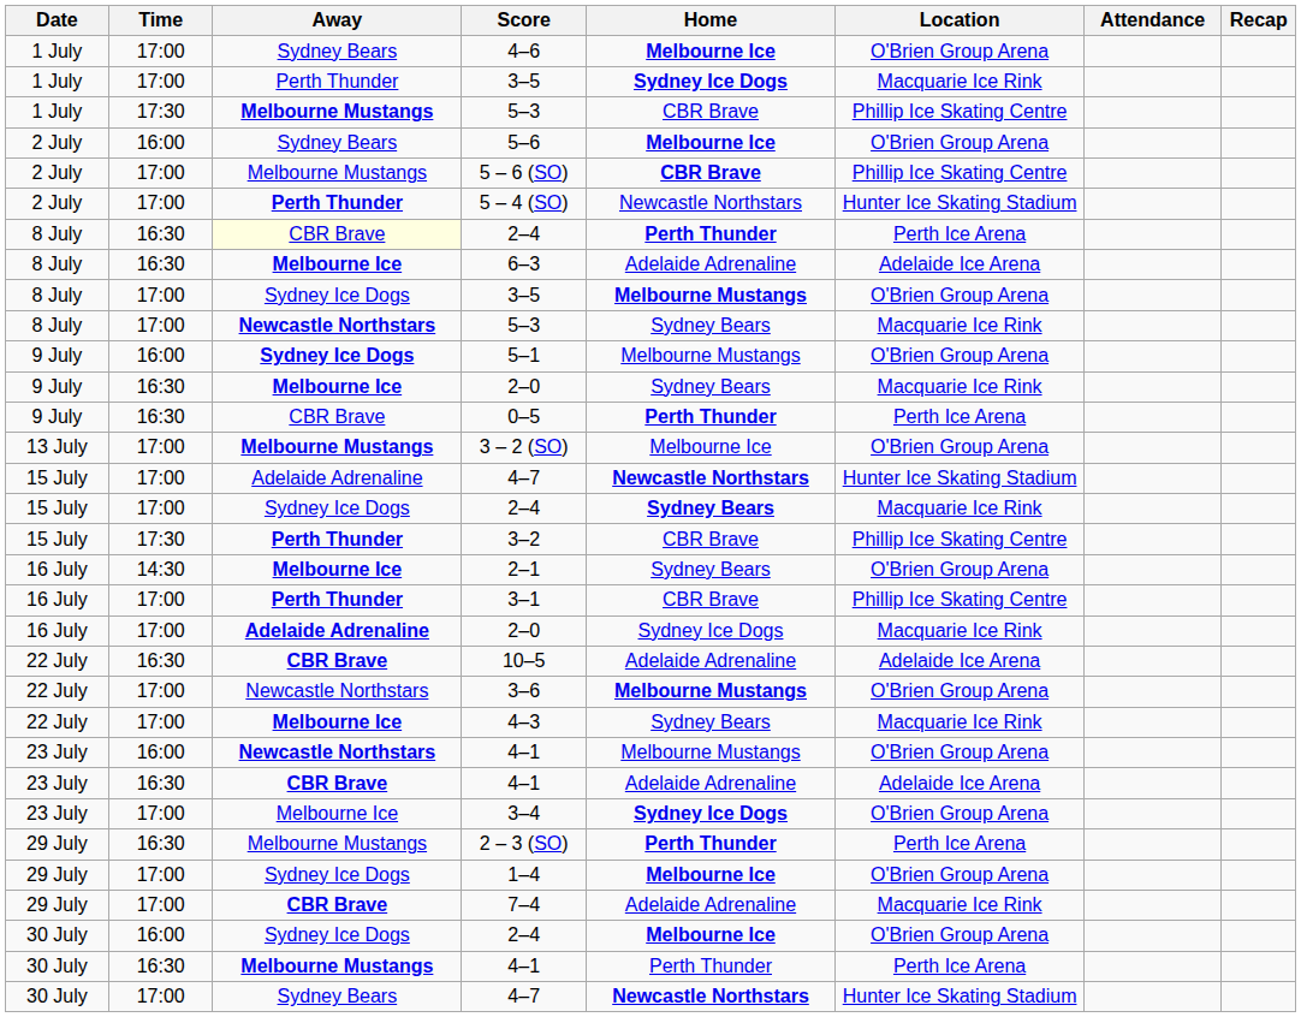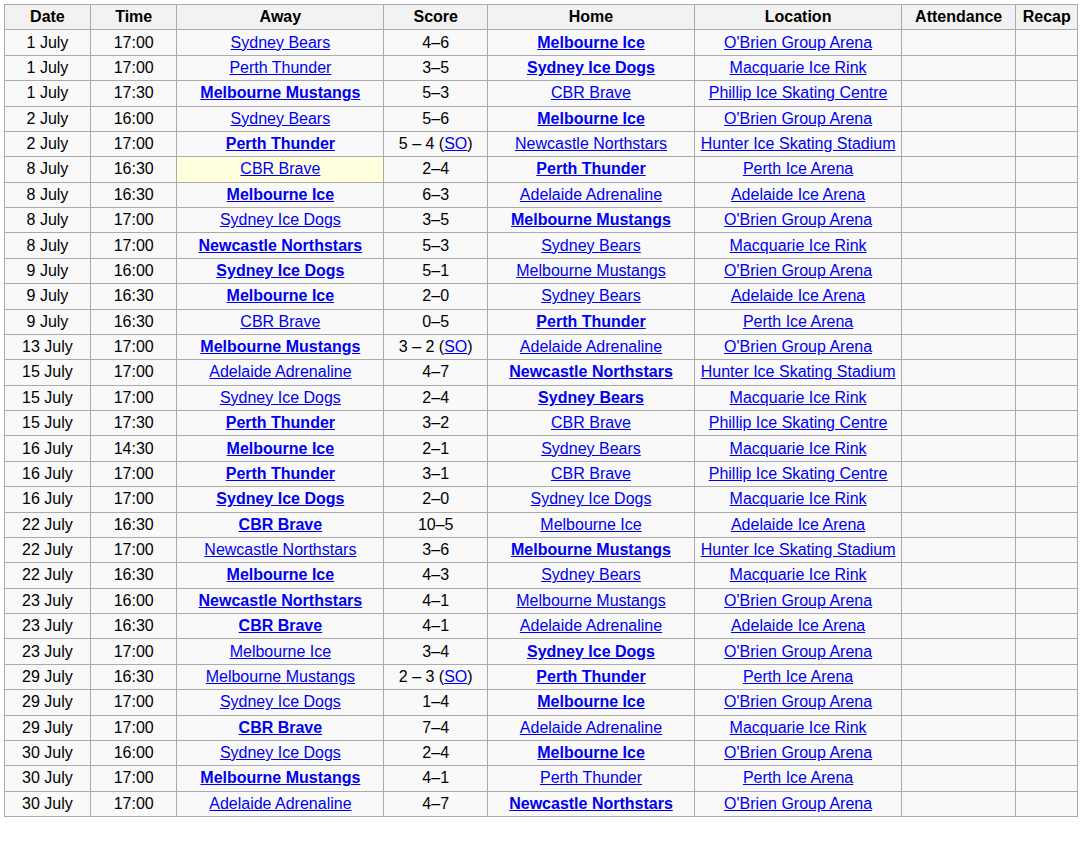 <table class="wikitable" width="85%" style="margin: 1em auto 1em auto">
 <tr>
 <th width="5%">Date</th>
 <th width="5%">Time</th>
 <th width="12%">Away</th>
 <th width="6%">Score</th>
 <th width="12%">Home</th>
 <th width="12%">Location</th>
 <th width="3%">Attendance</th>
 <th width="1%">Recap</th>
 </tr>
 <tr align="center">
 <td>1 July</td>
 <td>17:00</td>
 <td><a href='#'>Sydney Bears</a></td>
 <td>4–6</td>
 <td><strong><a href='#'>Melbourne Ice</a></strong></td>
 <td><a href='#'>O'Brien Group Arena</a></td>
 <td></td>
 <td></td>
 </tr>
 <tr align="center">
 <td>1 July</td>
 <td>17:00</td>
 <td><a href='#'>Perth Thunder</a></td>
 <td>3–5</td>
 <td><strong><a href='#'>Sydney Ice Dogs</a></strong></td>
 <td><a href='#'>Macquarie Ice Rink</a></td>
 <td></td>
 <td></td>
 </tr>
 <tr align="center">
 <td>1 July</td>
 <td>17:30</td>
 <td><strong><a href='#'>Melbourne Mustangs</a></strong></td>
 <td>5–3</td>
 <td><a href='#'>CBR Brave</a></td>
 <td><a href='#'>Phillip Ice Skating Centre</a></td>
 <td></td>
 <td></td>
 </tr>
 <tr align="center">
 <td>2 July</td>
 <td>16:00</td>
 <td><a href='#'>Sydney Bears</a></td>
 <td>5–6</td>
 <td><strong><a href='#'>Melbourne Ice</a></strong></td>
 <td><a href='#'>O'Brien Group Arena</a></td>
-<td></td>
-<td></td>
-</tr>
-<tr align="center">
-<td>2 July</td>
-<td>17:00</td>
-<td><a href='#'>Melbourne Mustangs</a></td>
-<td>5 – 6 (<a href='#'>SO</a>)</td>
-<td><strong><a href='#'>CBR Brave</a></strong></td>
-<td><a href='#'>Phillip Ice Skating Centre</a></td>
 <td></td>
 <td></td>
 </tr>
 <tr align="center">
 <td>2 July</td>
 <td>17:00</td>
 <td><strong><a href='#'>Perth Thunder</a></strong></td>
 <td>5 – 4 (<a href='#'>SO</a>)</td>
 <td><a href='#'>Newcastle Northstars</a></td>
 <td><a href='#'>Hunter Ice Skating Stadium</a></td>
 <td></td>
 <td></td>
 </tr>
 <tr align="center">
 <td>8 July</td>
 <td>16:30</td>
 <td style="background: lightyellow;"><a href='#'>CBR Brave</a></td>
 <td>2–4</td>
 <td><strong><a href='#'>Perth Thunder</a></strong></td>
 <td><a href='#'>Perth Ice Arena</a></td>
 <td></td>
 <td></td>
 </tr>
 <tr align="center">
 <td>8 July</td>
 <td>16:30</td>
 <td><strong><a href='#'>Melbourne Ice</a></strong></td>
 <td>6–3</td>
 <td><a href='#'>Adelaide Adrenaline</a></td>
 <td><a href='#'>Adelaide Ice Arena</a></td>
 <td></td>
 <td></td>
 </tr>
 <tr align="center">
 <td>8 July</td>
 <td>17:00</td>
 <td><a href='#'>Sydney Ice Dogs</a></td>
 <td>3–5</td>
 <td><strong><a href='#'>Melbourne Mustangs</a></strong></td>
 <td><a href='#'>O'Brien Group Arena</a></td>
 <td></td>
 <td></td>
 </tr>
 <tr align="center">
 <td>8 July</td>
 <td>17:00</td>
 <td><strong><a href='#'>Newcastle Northstars</a></strong></td>
 <td>5–3</td>
 <td><a href='#'>Sydney Bears</a></td>
 <td><a href='#'>Macquarie Ice Rink</a></td>
 <td></td>
 <td></td>
 </tr>
 <tr align="center">
 <td>9 July</td>
 <td>16:00</td>
 <td><strong><a href='#'>Sydney Ice Dogs</a></strong></td>
 <td>5–1</td>
 <td><a href='#'>Melbourne Mustangs</a></td>
 <td><a href='#'>O'Brien Group Arena</a></td>
 <td></td>
 <td></td>
 </tr>
 <tr align="center">
 <td>9 July</td>
 <td>16:30</td>
 <td><strong><a href='#'>Melbourne Ice</a></strong></td>
 <td>2–0</td>
 <td><a href='#'>Sydney Bears</a></td>
-<td><a href='#'>Macquarie Ice Rink</a></td>
+<td><a href='#'>Adelaide Ice Arena</a></td>
 <td></td>
 <td></td>
 </tr>
 <tr align="center">
 <td>9 July</td>
 <td>16:30</td>
 <td><a href='#'>CBR Brave</a></td>
 <td>0–5</td>
 <td><strong><a href='#'>Perth Thunder</a></strong></td>
 <td><a href='#'>Perth Ice Arena</a></td>
 <td></td>
 <td></td>
 </tr>
 <tr align="center">
 <td>13 July</td>
 <td>17:00</td>
 <td><strong><a href='#'>Melbourne Mustangs</a></strong></td>
 <td>3 – 2 (<a href='#'>SO</a>)</td>
-<td><a href='#'>Melbourne Ice</a></td>
+<td><a href='#'>Adelaide Adrenaline</a></td>
 <td><a href='#'>O'Brien Group Arena</a></td>
 <td></td>
 <td></td>
 </tr>
 <tr align="center">
 <td>15 July</td>
 <td>17:00</td>
 <td><a href='#'>Adelaide Adrenaline</a></td>
 <td>4–7</td>
 <td><strong><a href='#'>Newcastle Northstars</a></strong></td>
 <td><a href='#'>Hunter Ice Skating Stadium</a></td>
 <td></td>
 <td></td>
 </tr>
 <tr align="center">
 <td>15 July</td>
 <td>17:00</td>
 <td><a href='#'>Sydney Ice Dogs</a></td>
 <td>2–4</td>
 <td><strong><a href='#'>Sydney Bears</a></strong></td>
 <td><a href='#'>Macquarie Ice Rink</a></td>
 <td></td>
 <td></td>
 </tr>
 <tr align="center">
 <td>15 July</td>
 <td>17:30</td>
 <td><strong><a href='#'>Perth Thunder</a></strong></td>
 <td>3–2</td>
 <td><a href='#'>CBR Brave</a></td>
 <td><a href='#'>Phillip Ice Skating Centre</a></td>
 <td></td>
 <td></td>
 </tr>
 <tr align="center">
 <td>16 July</td>
 <td>14:30</td>
 <td><strong><a href='#'>Melbourne Ice</a></strong></td>
 <td>2–1</td>
 <td><a href='#'>Sydney Bears</a></td>
-<td><a href='#'>O'Brien Group Arena</a></td>
+<td><a href='#'>Macquarie Ice Rink</a></td>
 <td></td>
 <td></td>
 </tr>
 <tr align="center">
 <td>16 July</td>
 <td>17:00</td>
 <td><strong><a href='#'>Perth Thunder</a></strong></td>
 <td>3–1</td>
 <td><a href='#'>CBR Brave</a></td>
 <td><a href='#'>Phillip Ice Skating Centre</a></td>
 <td></td>
 <td></td>
 </tr>
 <tr align="center">
 <td>16 July</td>
 <td>17:00</td>
-<td><strong><a href='#'>Adelaide Adrenaline</a></strong></td>
+<td><strong><a href='#'>Sydney Ice Dogs</a></strong></td>
 <td>2–0</td>
 <td><a href='#'>Sydney Ice Dogs</a></td>
 <td><a href='#'>Macquarie Ice Rink</a></td>
 <td></td>
 <td></td>
 </tr>
 <tr align="center">
 <td>22 July</td>
 <td>16:30</td>
 <td><strong><a href='#'>CBR Brave</a></strong></td>
 <td>10–5</td>
-<td><a href='#'>Adelaide Adrenaline</a></td>
+<td><a href='#'>Melbourne Ice</a></td>
 <td><a href='#'>Adelaide Ice Arena</a></td>
 <td></td>
 <td></td>
 </tr>
 <tr align="center">
 <td>22 July</td>
 <td>17:00</td>
 <td><a href='#'>Newcastle Northstars</a></td>
 <td>3–6</td>
 <td><strong><a href='#'>Melbourne Mustangs</a></strong></td>
-<td><a href='#'>O'Brien Group Arena</a></td>
+<td><a href='#'>Hunter Ice Skating Stadium</a></td>
 <td></td>
 <td></td>
 </tr>
 <tr align="center">
 <td>22 July</td>
-<td>17:00</td>
+<td>16:30</td>
 <td><strong><a href='#'>Melbourne Ice</a></strong></td>
 <td>4–3</td>
 <td><a href='#'>Sydney Bears</a></td>
 <td><a href='#'>Macquarie Ice Rink</a></td>
 <td></td>
 <td></td>
 </tr>
 <tr align="center">
 <td>23 July</td>
 <td>16:00</td>
 <td><strong><a href='#'>Newcastle Northstars</a></strong></td>
 <td>4–1</td>
 <td><a href='#'>Melbourne Mustangs</a></td>
 <td><a href='#'>O'Brien Group Arena</a></td>
 <td></td>
 <td></td>
 </tr>
 <tr align="center">
 <td>23 July</td>
 <td>16:30</td>
 <td><strong><a href='#'>CBR Brave</a></strong></td>
 <td>4–1</td>
 <td><a href='#'>Adelaide Adrenaline</a></td>
 <td><a href='#'>Adelaide Ice Arena</a></td>
 <td></td>
 <td></td>
 </tr>
 <tr align="center">
 <td>23 July</td>
 <td>17:00</td>
 <td><a href='#'>Melbourne Ice</a></td>
 <td>3–4</td>
 <td><strong><a href='#'>Sydney Ice Dogs</a></strong></td>
 <td><a href='#'>O'Brien Group Arena</a></td>
 <td></td>
 <td></td>
 </tr>
 <tr align="center">
 <td>29 July</td>
 <td>16:30</td>
 <td><a href='#'>Melbourne Mustangs</a></td>
 <td>2 – 3 (<a href='#'>SO</a>)</td>
 <td><strong><a href='#'>Perth Thunder</a></strong></td>
 <td><a href='#'>Perth Ice Arena</a></td>
 <td></td>
 <td></td>
 </tr>
 <tr align="center">
 <td>29 July</td>
 <td>17:00</td>
 <td><a href='#'>Sydney Ice Dogs</a></td>
 <td>1–4</td>
 <td><strong><a href='#'>Melbourne Ice</a></strong></td>
 <td><a href='#'>O'Brien Group Arena</a></td>
 <td></td>
 <td></td>
 </tr>
 <tr align="center">
 <td>29 July</td>
 <td>17:00</td>
 <td><strong><a href='#'>CBR Brave</a></strong></td>
 <td>7–4</td>
 <td><a href='#'>Adelaide Adrenaline</a></td>
 <td><a href='#'>Macquarie Ice Rink</a></td>
 <td></td>
 <td></td>
 </tr>
 <tr align="center">
 <td>30 July</td>
 <td>16:00</td>
 <td><a href='#'>Sydney Ice Dogs</a></td>
 <td>2–4</td>
 <td><strong><a href='#'>Melbourne Ice</a></strong></td>
 <td><a href='#'>O'Brien Group Arena</a></td>
 <td></td>
 <td></td>
 </tr>
 <tr align="center">
 <td>30 July</td>
-<td>16:30</td>
+<td>17:00</td>
 <td><strong><a href='#'>Melbourne Mustangs</a></strong></td>
 <td>4–1</td>
 <td><a href='#'>Perth Thunder</a></td>
 <td><a href='#'>Perth Ice Arena</a></td>
 <td></td>
 <td></td>
 </tr>
 <tr align="center">
 <td>30 July</td>
 <td>17:00</td>
-<td><a href='#'>Sydney Bears</a></td>
+<td><a href='#'>Adelaide Adrenaline</a></td>
 <td>4–7</td>
 <td><strong><a href='#'>Newcastle Northstars</a></strong></td>
-<td><a href='#'>Hunter Ice Skating Stadium</a></td>
+<td><a href='#'>O'Brien Group Arena</a></td>
 <td></td>
 <td></td>
 </tr>
 </table>
